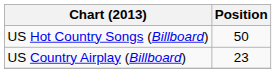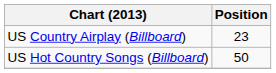 <table class="wikitable sortable">
 <tr>
 <th scope="col">Chart (2013)</th>
 <th scope="col">Position</th>
 </tr>
 <tr>
+<td>US <a href='#'>Country Airplay</a> (<em><a href='#'>Billboard</a></em>)</td>
+<td align="center">23</td>
+</tr>
+<tr>
 <td>US <a href='#'>Hot Country Songs</a> (<em><a href='#'>Billboard</a></em>)</td>
 <td align="center">50</td>
 </tr>
 <tr>
-<td>US <a href='#'>Country Airplay</a> (<em><a href='#'>Billboard</a></em>)</td>
-<td align="center">23</td>
-</tr>
-<tr>
 </tr>
 </table>
